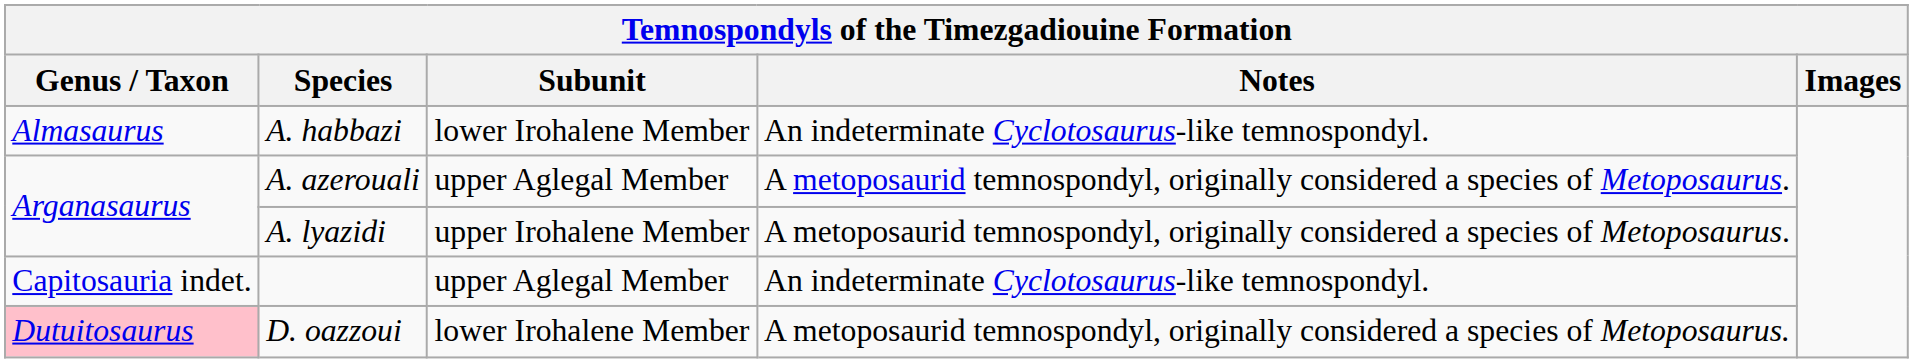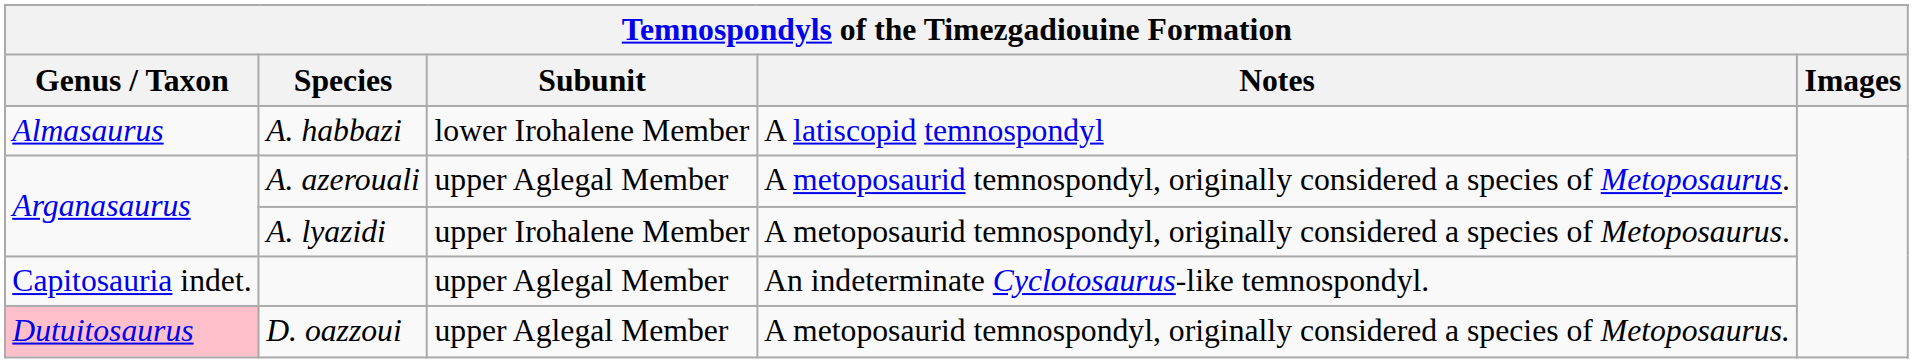 <table class="wikitable" align="center">
 <tr>
 <th colspan="5" align="center"><strong><a href='#'>Temnospondyls</a> of the Timezgadiouine Formation</strong></th>
 </tr>
 <tr>
 <th>Genus / Taxon</th>
 <th>Species</th>
 <th>Subunit</th>
 <th>Notes</th>
 <th>Images</th>
 </tr>
 <tr>
 <td><em><a href='#'>Almasaurus</a></em></td>
 <td><em>A. habbazi</em></td>
 <td>lower Irohalene Member</td>
-<td>An indeterminate <em><a href='#'>Cyclotosaurus</a></em>-like temnospondyl.</td>
+<td>A <a href='#'>latiscopid</a> <a href='#'>temnospondyl</a></td>
 <td rowspan="142"><br></td>
 </tr>
 <tr>
 <td rowspan=2><em><a href='#'>Arganasaurus</a></em></td>
 <td><em>A. azerouali</em></td>
 <td>upper Aglegal Member</td>
 <td>A <a href='#'>metoposaurid</a> temnospondyl, originally considered a species of <em><a href='#'>Metoposaurus</a></em>.</td>
 </tr>
 <tr>
 <td><em>A. lyazidi</em></td>
 <td>upper Irohalene Member</td>
 <td>A metoposaurid temnospondyl, originally considered a species of <em>Metoposaurus</em>.</td>
 </tr>
 <tr>
 <td><a href='#'>Capitosauria</a> indet.</td>
 <td></td>
 <td>upper Aglegal Member</td>
 <td>An indeterminate <em><a href='#'>Cyclotosaurus</a></em>-like temnospondyl.</td>
 </tr>
 <tr>
 <td style="background: pink;"><em><a href='#'>Dutuitosaurus</a></em></td>
 <td><em>D. oazzoui</em></td>
-<td>lower Irohalene Member</td>
+<td>upper Aglegal Member</td>
 <td>A metoposaurid temnospondyl, originally considered a species of <em>Metoposaurus.</em></td>
 </tr>
 </table>
